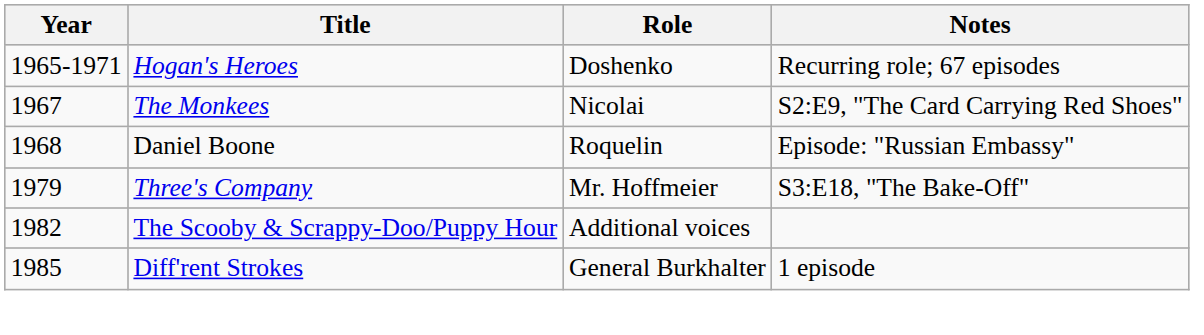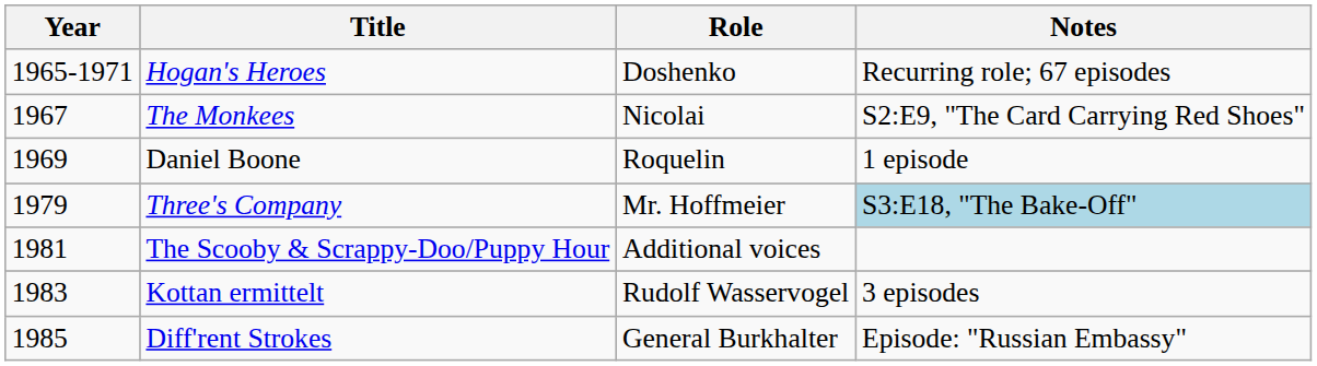 <table class="wikitable sortable">
 <tr>
 <th>Year</th>
 <th>Title</th>
 <th>Role</th>
 <th class="unsortable">Notes</th>
 </tr>
 <tr>
 <td>1965-1971</td>
 <td><em><a href='#'>Hogan's Heroes</a></em></td>
 <td>Doshenko</td>
 <td>Recurring role; 67 episodes</td>
 </tr>
 <tr>
 <td>1967</td>
 <td><em><a href='#'>The Monkees</a></em></td>
 <td>Nicolai</td>
 <td>S2:E9, "The Card Carrying Red Shoes"</td>
 </tr>
 <tr>
-<td>1968</td>
+<td>1969</td>
 <td>Daniel Boone</td>
 <td>Roquelin</td>
-<td>Episode: "Russian Embassy"</td>
+<td>1 episode</td>
 </tr>
 <tr>
 <td>1979</td>
 <td><em><a href='#'>Three's Company</a></em></td>
 <td>Mr. Hoffmeier<em></td>
-<td>S3:E18, "The Bake-Off"</td>
+<td style="background: lightblue;">S3:E18, "The Bake-Off"</td>
 </tr>
 <tr>
-<td>1982</td>
+<td>1981</td>
 <td></em><a href='#'>The Scooby & Scrappy-Doo/Puppy Hour</a><em></td>
 <td>Additional voices</td>
 <td></td>
 </tr>
 <tr>
+<td>1983</td>
+<td></em><a href='#'>Kottan ermittelt</a><em></td>
+<td>Rudolf Wasservogel</td>
+<td>3 episodes</td>
+</tr>
+<tr>
 <td>1985</td>
 <td></em><a href='#'>Diff'rent Strokes</a><em></td>
 <td>General Burkhalter</td>
-<td>1 episode</td>
+<td>Episode: "Russian Embassy"</td>
 </tr>
 </table>
